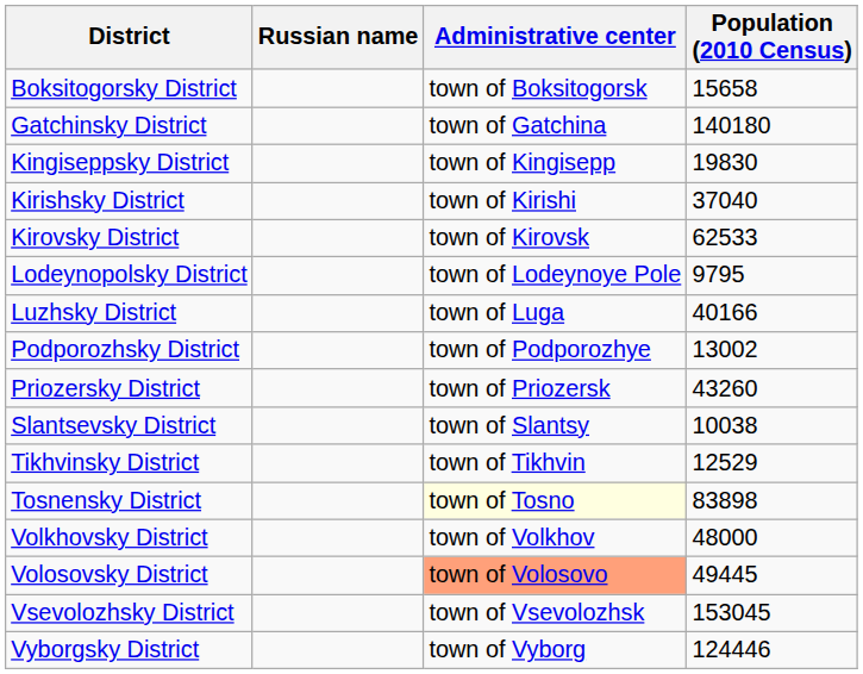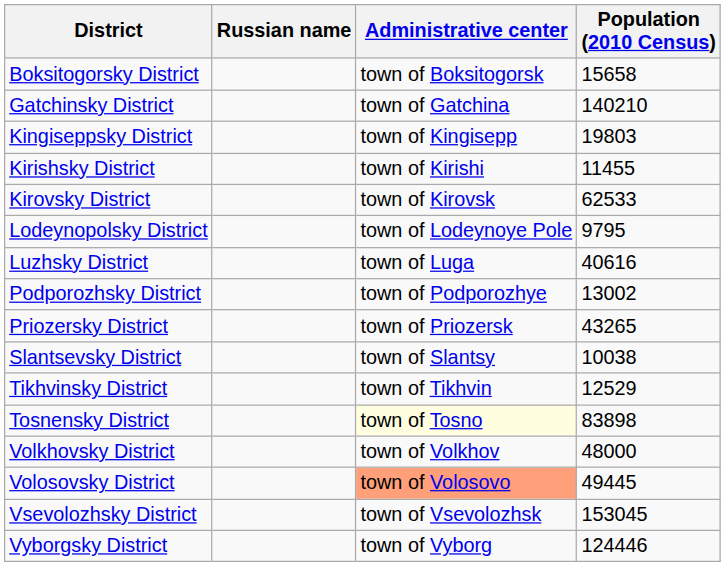 <table class="wikitable sortable">
 <tr>
 <th>District</th>
 <th>Russian name</th>
 <th><a href='#'>Administrative center</a></th>
 <th>Population<br>(<a href='#'>2010 Census</a>)</th>
 </tr>
 <tr>
 <td><a href='#'>Boksitogorsky District</a></td>
 <td></td>
 <td>town of <a href='#'>Boksitogorsk</a></td>
 <td>15658</td>
 </tr>
 <tr>
 <td><a href='#'>Gatchinsky District</a></td>
 <td></td>
 <td>town of <a href='#'>Gatchina</a></td>
-<td>140180</td>
+<td>140210</td>
 </tr>
 <tr>
 <td><a href='#'>Kingiseppsky District</a></td>
 <td></td>
 <td>town of <a href='#'>Kingisepp</a></td>
-<td>19830</td>
+<td>19803</td>
 </tr>
 <tr>
 <td><a href='#'>Kirishsky District</a></td>
 <td></td>
 <td>town of <a href='#'>Kirishi</a></td>
-<td>37040</td>
+<td>11455</td>
 </tr>
 <tr>
 <td><a href='#'>Kirovsky District</a></td>
 <td></td>
 <td>town of <a href='#'>Kirovsk</a></td>
 <td>62533</td>
 </tr>
 <tr>
 <td><a href='#'>Lodeynopolsky District</a></td>
 <td></td>
 <td>town of <a href='#'>Lodeynoye Pole</a></td>
 <td>9795</td>
 </tr>
 <tr>
 <td><a href='#'>Luzhsky District</a></td>
 <td></td>
 <td>town of <a href='#'>Luga</a></td>
-<td>40166</td>
+<td>40616</td>
 </tr>
 <tr>
 <td><a href='#'>Podporozhsky District</a></td>
 <td></td>
 <td>town of <a href='#'>Podporozhye</a></td>
 <td>13002</td>
 </tr>
 <tr>
 <td><a href='#'>Priozersky District</a></td>
 <td></td>
 <td>town of <a href='#'>Priozersk</a></td>
-<td>43260</td>
+<td>43265</td>
 </tr>
 <tr>
 <td><a href='#'>Slantsevsky District</a></td>
 <td></td>
 <td>town of <a href='#'>Slantsy</a></td>
 <td>10038</td>
 </tr>
 <tr>
 <td><a href='#'>Tikhvinsky District</a></td>
 <td></td>
 <td>town of <a href='#'>Tikhvin</a></td>
 <td>12529</td>
 </tr>
 <tr>
 <td><a href='#'>Tosnensky District</a></td>
 <td></td>
 <td style="background: lightyellow;">town of <a href='#'>Tosno</a></td>
 <td>83898</td>
 </tr>
 <tr>
 <td><a href='#'>Volkhovsky District</a></td>
 <td></td>
 <td>town of <a href='#'>Volkhov</a></td>
 <td>48000</td>
 </tr>
 <tr>
 <td><a href='#'>Volosovsky District</a></td>
 <td></td>
 <td style="background: lightsalmon;">town of <a href='#'>Volosovo</a></td>
 <td>49445</td>
 </tr>
 <tr>
 <td><a href='#'>Vsevolozhsky District</a></td>
 <td></td>
 <td>town of <a href='#'>Vsevolozhsk</a></td>
 <td>153045</td>
 </tr>
 <tr>
 <td><a href='#'>Vyborgsky District</a></td>
 <td></td>
 <td>town of <a href='#'>Vyborg</a></td>
 <td>124446</td>
 </tr>
 </table>
